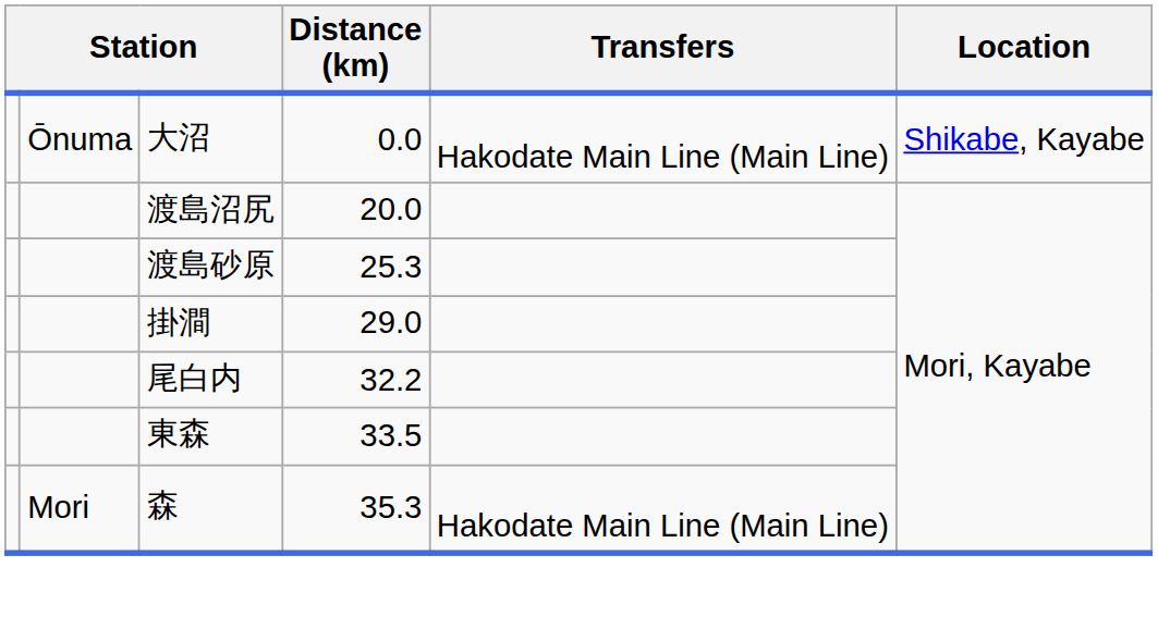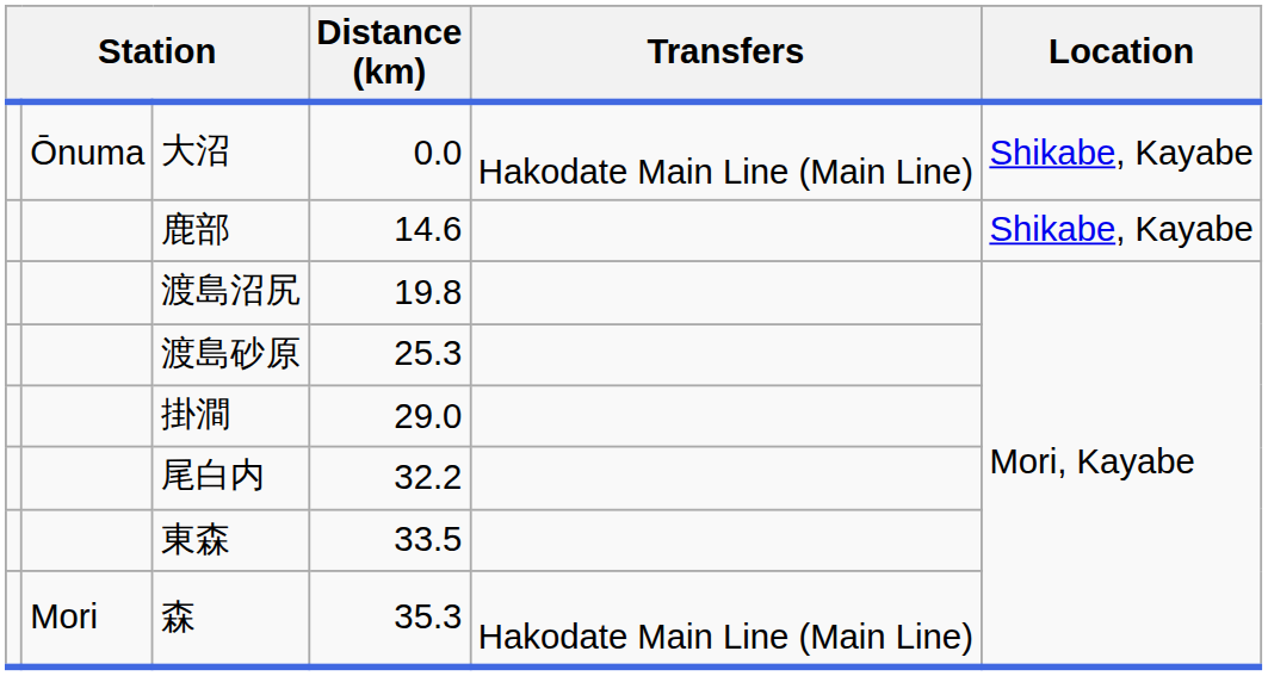 <table class="wikitable">
 <tr>
 <th colspan="3">Station</th>
 <th>Distance<br>(km)</th>
 <th>Transfers</th>
 <th>Location</th>
 </tr>
 <tr style="border-top:royalblue solid 3px;">
 <td></td>
 <td>Ōnuma</td>
 <td>大沼</td>
 <td align=right>0.0</td>
 <td><br> Hakodate Main Line (Main Line)</td>
 <td><a href='#'>Shikabe</a>, Kayabe</td>
 </tr>
 <tr>
 <td></td>
 <td></td>
+<td>鹿部</td>
+<td align=right>14.6</td>
+<td></td>
+<td><a href='#'>Shikabe</a>, Kayabe</td>
+</tr>
+<tr>
+<td></td>
+<td></td>
 <td>渡島沼尻</td>
-<td align=right>20.0</td>
+<td align=right>19.8</td>
 <td></td>
 <td rowspan=6>Mori, Kayabe</td>
 </tr>
 <tr>
 <td></td>
 <td></td>
 <td>渡島砂原</td>
 <td align=right>25.3</td>
 <td></td>
 </tr>
 <tr>
 <td></td>
 <td></td>
 <td>掛澗</td>
 <td align=right>29.0</td>
 <td></td>
 </tr>
 <tr>
 <td></td>
 <td></td>
 <td>尾白内</td>
 <td align=right>32.2</td>
 <td></td>
 </tr>
 <tr>
 <td></td>
 <td></td>
 <td>東森</td>
 <td align=right>33.5</td>
 <td></td>
 </tr>
 <tr style="border-bottom:royalblue solid 3px;">
 <td></td>
 <td>Mori</td>
 <td>森</td>
 <td align=right>35.3</td>
 <td><br> Hakodate Main Line (Main Line)</td>
 </tr>
 </table>
